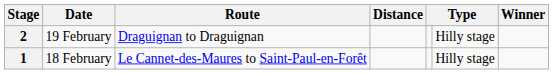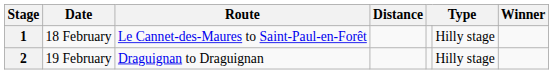 <table class="wikitable">
 <tr>
 <th scope="col">Stage</th>
 <th scope="col">Date</th>
 <th scope="col">Route</th>
 <th scope="col">Distance</th>
 <th colspan="2" scope="col">Type</th>
 <th scope="col">Winner</th>
 </tr>
 <tr>
+<th scope="row">1</th>
+<td>18 February</td>
+<td><a href='#'>Le Cannet-des-Maures</a> to <a href='#'>Saint-Paul-en-Forêt</a></td>
+<td style="text-align:center;"></td>
+<td></td>
+<td>Hilly stage</td>
+<td></td>
+</tr>
+<tr>
 <th scope="row">2</th>
 <td>19 February</td>
 <td><a href='#'>Draguignan</a> to Draguignan</td>
 <td style="text-align:center;"></td>
 <td></td>
 <td>Hilly stage</td>
 <td></td>
 </tr>
-<tr>
-<th scope="row">1</th>
-<td>18 February</td>
-<td><a href='#'>Le Cannet-des-Maures</a> to <a href='#'>Saint-Paul-en-Forêt</a></td>
-<td style="text-align:center;"></td>
-<td></td>
-<td>Hilly stage</td>
-<td></td>
-</tr>
 </table>
